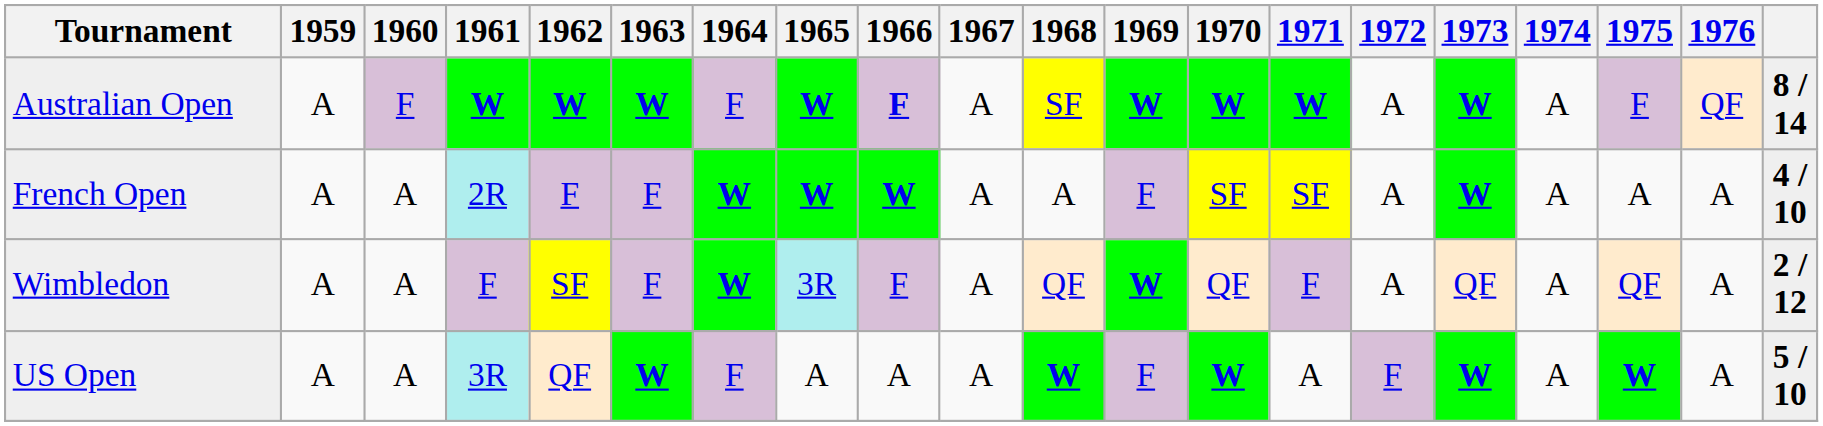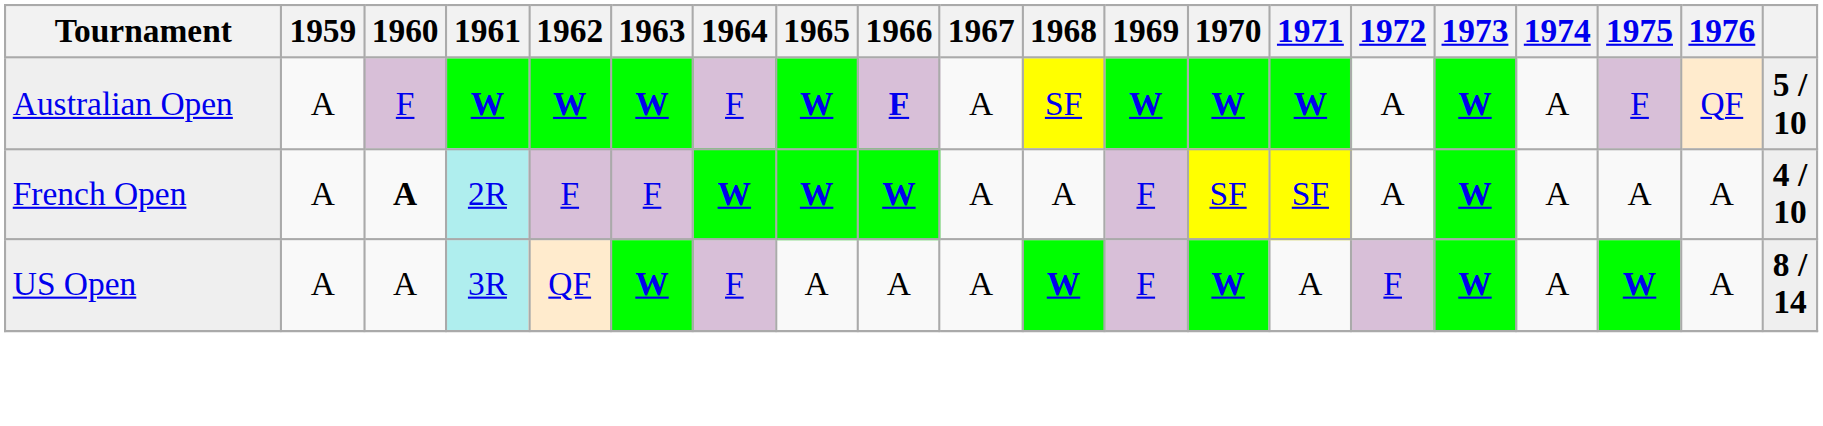 <table class="wikitable">
 <tr>
 <th width=125>Tournament</th>
 <th>1959</th>
 <th>1960</th>
 <th>1961</th>
 <th>1962</th>
 <th>1963</th>
 <th>1964</th>
 <th>1965</th>
 <th>1966</th>
 <th>1967</th>
 <th>1968</th>
 <th>1969</th>
 <th>1970</th>
 <th><a href='#'>1971</a></th>
 <th><a href='#'>1972</a></th>
 <th><a href='#'>1973</a></th>
 <th><a href='#'>1974</a></th>
 <th><a href='#'>1975</a></th>
 <th><a href='#'>1976</a></th>
 <th></th>
 </tr>
 <tr>
 <td style="background:#EFEFEF;"><a href='#'>Australian Open</a></td>
 <td align="center">A</td>
 <td align="center"  style="background:#D8BFD8;"><a href='#'> F</a></td>
 <td align="center"  style="background:#00ff00;"><a href='#'> <strong>W</strong></a></td>
 <td align="center"  style="background:#00ff00;"><a href='#'> <strong>W</strong></a></td>
 <td align="center"  style="background:#00ff00;"><a href='#'> <strong>W</strong></a></td>
 <td align="center"  style="background:#D8BFD8;"><a href='#'> F</a></td>
 <td align="center"  style="background:#00ff00;"><a href='#'> <strong>W</strong></a></td>
 <td align="center"  style="background:#D8BFD8;"><strong><a href='#'> F</a></strong></td>
 <td align="center">A</td>
 <td align="center"  style="background:yellow;"><a href='#'> SF</a></td>
 <td align="center"  style="background:#00ff00;"><a href='#'> <strong>W</strong></a></td>
 <td align="center"  style="background:#00ff00;"><a href='#'> <strong>W</strong></a></td>
 <td align="center"  style="background:#00ff00;"><a href='#'> <strong>W</strong></a></td>
 <td align="center">A</td>
 <td align="center"  style="background:#00ff00;"><a href='#'> <strong>W</strong></a></td>
 <td align="center">A</td>
 <td align="center"  style="background:#D8BFD8;"><a href='#'> F</a></td>
 <td align="center"  style="background:#ffebcd;"><a href='#'> QF</a></td>
-<td align="center"  style="background:#EFEFEF;"><strong>8 / 14</strong></td>
+<td align="center"  style="background:#EFEFEF;"><strong>5 / 10</strong></td>
 </tr>
 <tr>
 <td style="background:#EFEFEF;"><a href='#'>French Open</a></td>
 <td align="center">A</td>
-<td align="center">A</td>
+<td align="center"><strong>A</strong></td>
 <td align="center"  style="background:#afeeee;"><a href='#'> 2R</a></td>
 <td align="center"  style="background:#D8BFD8;"><a href='#'> F</a></td>
 <td align="center"  style="background:#D8BFD8;"><a href='#'> F</a></td>
 <td align="center"  style="background:#00ff00;"><a href='#'> <strong>W</strong></a></td>
 <td align="center"  style="background:#00ff00;"><a href='#'> <strong>W</strong></a></td>
 <td align="center"  style="background:#00ff00;"><a href='#'> <strong>W</strong></a></td>
 <td align="center">A</td>
 <td align="center">A</td>
 <td align="center"  style="background:#D8BFD8;"><a href='#'> F</a></td>
 <td align="center"  style="background:yellow;"><a href='#'> SF</a></td>
 <td align="center"  style="background:yellow;"><a href='#'> SF</a></td>
 <td align="center">A</td>
 <td align="center"  style="background:#00ff00;"><a href='#'> <strong>W</strong></a></td>
 <td align="center">A</td>
 <td align="center">A</td>
 <td align="center">A</td>
 <td align="center"  style="background:#EFEFEF;"><strong>4 / 10</strong></td>
-</tr>
-<tr>
-<td style="background:#EFEFEF;"><a href='#'>Wimbledon</a></td>
-<td align="center">A</td>
-<td align="center">A</td>
-<td align="center"  style="background:#D8BFD8;"><a href='#'> F</a></td>
-<td align="center"  style="background:yellow;"><a href='#'> SF</a></td>
-<td align="center"  style="background:#D8BFD8;"><a href='#'> F</a></td>
-<td align="center"  style="background:#00ff00;"><a href='#'> <strong>W</strong></a></td>
-<td align="center"  style="background:#afeeee;"><a href='#'> 3R</a></td>
-<td align="center"  style="background:#D8BFD8;"><a href='#'> F</a></td>
-<td align="center">A</td>
-<td align="center"  style="background:#ffebcd;"><a href='#'>QF</a></td>
-<td align="center"  style="background:#00ff00;"><a href='#'> <strong>W</strong></a></td>
-<td align="center"  style="background:#ffebcd;"><a href='#'>QF</a></td>
-<td align="center"  style="background:#D8BFD8;"><a href='#'> F</a></td>
-<td align="center">A</td>
-<td align="center"  style="background:#ffebcd;"><a href='#'>QF</a></td>
-<td align="center">A</td>
-<td align="center"  style="background:#ffebcd;"><a href='#'>QF</a></td>
-<td align="center">A</td>
-<td align="center"  style="background:#EFEFEF;"><strong>2 / 12</strong></td>
 </tr>
 <tr>
 <td style="background:#EFEFEF;"><a href='#'>US Open</a></td>
 <td align="center">A</td>
 <td align="center">A</td>
 <td align="center"  style="background:#afeeee;"><a href='#'> 3R</a></td>
 <td align="center"  style="background:#ffebcd;"><a href='#'>QF</a></td>
 <td align="center"  style="background:#00ff00;"><a href='#'> <strong>W</strong></a></td>
 <td align="center"  style="background:#D8BFD8;"><a href='#'> F</a></td>
 <td align="center">A</td>
 <td align="center">A</td>
 <td align="center">A</td>
 <td align="center"  style="background:#00ff00;"><a href='#'> <strong>W</strong></a></td>
 <td align="center"  style="background:#D8BFD8;"><a href='#'> F</a></td>
 <td align="center"  style="background:#00ff00;"><a href='#'> <strong>W</strong></a></td>
 <td align="center">A</td>
 <td align="center"  style="background:#D8BFD8;"><a href='#'> F</a></td>
 <td align="center"  style="background:#00ff00;"><a href='#'> <strong>W</strong></a></td>
 <td align="center">A</td>
 <td align="center"  style="background:#00ff00;"><a href='#'> <strong>W</strong></a></td>
 <td align="center">A</td>
-<td align="center"  style="background:#EFEFEF;"><strong>5 / 10</strong></td>
+<td align="center"  style="background:#EFEFEF;"><strong>8 / 14</strong></td>
 </tr>
 <tr>
 </tr>
 </table>
